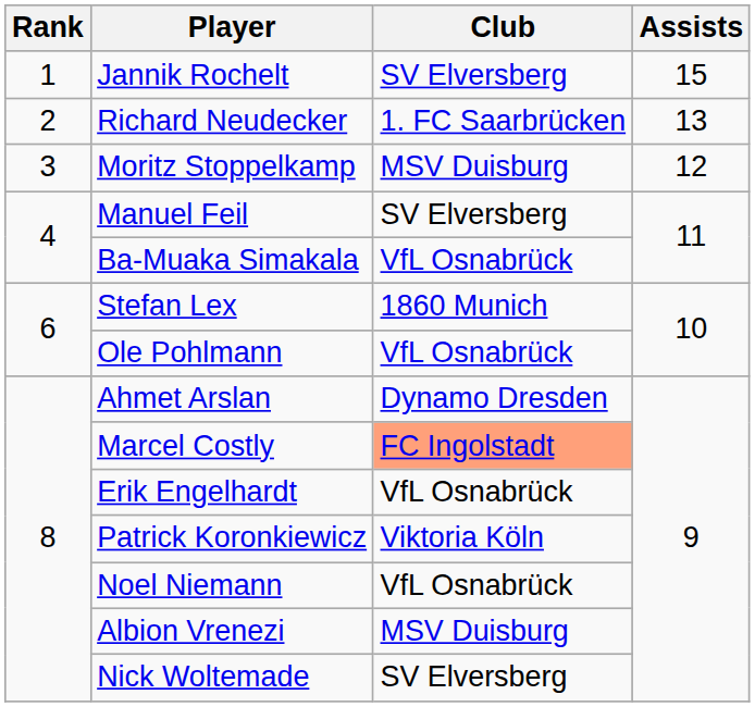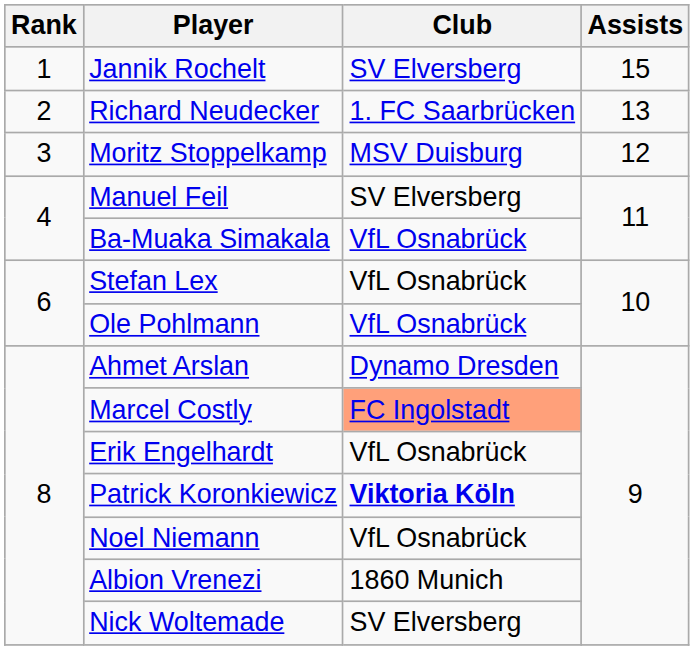 <table class="wikitable sortable" style="text-align:center">
 <tr>
 <th>Rank</th>
 <th>Player</th>
 <th>Club</th>
 <th>Assists</th>
 </tr>
 <tr>
 <td>1</td>
 <td align=left> <a href='#'>Jannik Rochelt</a></td>
 <td align=left><a href='#'>SV Elversberg</a></td>
 <td>15</td>
 </tr>
 <tr>
 <td>2</td>
 <td align=left> <a href='#'>Richard Neudecker</a></td>
 <td align=left><a href='#'>1. FC Saarbrücken</a></td>
 <td>13</td>
 </tr>
 <tr>
 <td>3</td>
 <td align=left> <a href='#'>Moritz Stoppelkamp</a></td>
 <td align=left><a href='#'>MSV Duisburg</a></td>
 <td>12</td>
 </tr>
 <tr>
 <td rowspan="2">4</td>
 <td align=left> <a href='#'>Manuel Feil</a></td>
 <td align=left>SV Elversberg</td>
 <td rowspan="2">11</td>
 </tr>
 <tr>
 <td align=left> <a href='#'>Ba-Muaka Simakala</a></td>
 <td align=left><a href='#'>VfL Osnabrück</a></td>
 </tr>
 <tr>
 <td rowspan="2">6</td>
 <td align=left> <a href='#'>Stefan Lex</a></td>
-<td align=left><a href='#'>1860 Munich</a></td>
+<td align=left>VfL Osnabrück</td>
 <td rowspan="2">10</td>
 </tr>
 <tr>
 <td align=left> <a href='#'>Ole Pohlmann</a></td>
 <td align=left><a href='#'>VfL Osnabrück</a></td>
 </tr>
 <tr>
 <td rowspan=7>8</td>
 <td align=left> <a href='#'>Ahmet Arslan</a></td>
 <td align=left><a href='#'>Dynamo Dresden</a></td>
 <td rowspan=7>9</td>
 </tr>
 <tr>
 <td align=left> <a href='#'>Marcel Costly</a></td>
 <td align=left style="background: lightsalmon;"><a href='#'>FC Ingolstadt</a></td>
 </tr>
 <tr>
 <td align=left> <a href='#'>Erik Engelhardt</a></td>
 <td align=left>VfL Osnabrück</td>
 </tr>
 <tr>
 <td align=left> <a href='#'>Patrick Koronkiewicz</a></td>
-<td align=left><a href='#'>Viktoria Köln</a></td>
+<td align=left><strong><a href='#'>Viktoria Köln</a></strong></td>
 </tr>
 <tr>
 <td align=left> <a href='#'>Noel Niemann</a></td>
 <td align=left>VfL Osnabrück</td>
 </tr>
 <tr>
 <td align=left> <a href='#'>Albion Vrenezi</a></td>
-<td align=left><a href='#'>MSV Duisburg</a></td>
+<td align=left>1860 Munich</td>
 </tr>
 <tr>
 <td align=left> <a href='#'>Nick Woltemade</a></td>
 <td align=left>SV Elversberg</td>
 </tr>
 </table>
